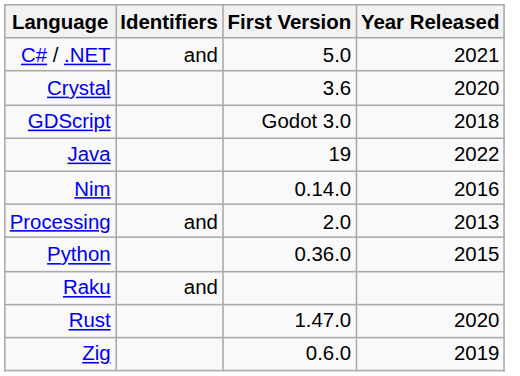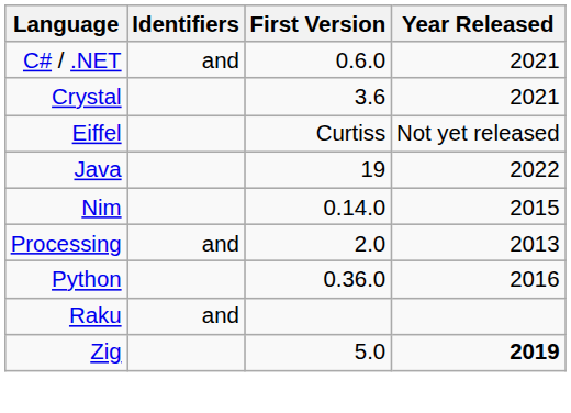 <table class="wikitable" style="text-align:right; font-size:small">
 <tr>
 <th>Language</th>
 <th>Identifiers</th>
 <th>First Version</th>
 <th>Year Released</th>
 </tr>
 <tr>
 <td><a href='#'>C#</a> / <a href='#'>.NET</a></td>
 <td> and </td>
-<td>5.0</td>
+<td>0.6.0</td>
 <td>2021</td>
 </tr>
 <tr>
 <td><a href='#'>Crystal</a></td>
 <td></td>
 <td>3.6</td>
-<td>2020</td>
+<td>2021</td>
 </tr>
 <tr>
-<td><a href='#'>GDScript</a></td>
+<td><a href='#'>Eiffel</a></td>
 <td></td>
-<td>Godot 3.0</td>
-<td>2018</td>
+<td>Curtiss</td>
+<td>Not yet released</td>
 </tr>
 <tr>
 <td><a href='#'>Java</a></td>
 <td></td>
 <td>19</td>
 <td>2022</td>
 </tr>
 <tr>
 <td><a href='#'>Nim</a></td>
 <td></td>
 <td>0.14.0</td>
-<td>2016</td>
+<td>2015</td>
 </tr>
 <tr>
 <td><a href='#'>Processing</a></td>
 <td> and </td>
 <td>2.0</td>
 <td>2013</td>
 </tr>
 <tr>
 <td><a href='#'>Python</a></td>
 <td></td>
 <td>0.36.0</td>
-<td>2015</td>
+<td>2016</td>
 </tr>
 <tr>
 <td><a href='#'>Raku</a></td>
 <td> and </td>
 <td></td>
 <td></td>
 </tr>
 <tr>
-<td><a href='#'>Rust</a></td>
-<td></td>
-<td>1.47.0</td>
-<td>2020</td>
-</tr>
-<tr>
 <td><a href='#'>Zig</a></td>
 <td></td>
-<td>0.6.0</td>
-<td>2019</td>
+<td>5.0</td>
+<td><strong>2019</strong></td>
 </tr>
 </table>
